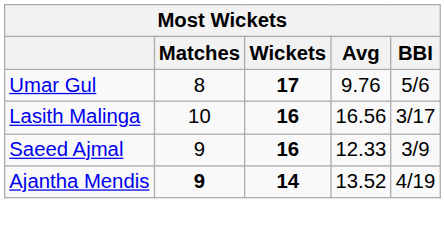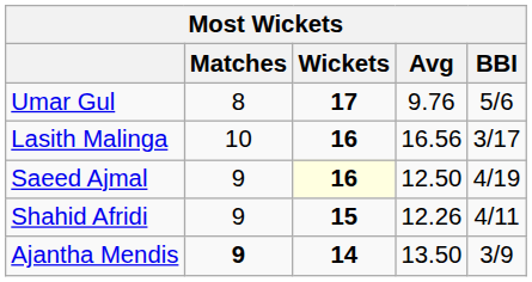 <table class="wikitable" style="text-align:center;">
 <tr>
 <th colspan=5>Most Wickets</th>
 </tr>
 <tr>
 <th></th>
 <th>Matches</th>
 <th>Wickets</th>
 <th>Avg</th>
 <th>BBI</th>
 </tr>
 <tr>
 <td align="left"> <a href='#'>Umar Gul</a></td>
 <td>8</td>
 <td><strong>17</strong></td>
 <td>9.76</td>
 <td>5/6</td>
 </tr>
 <tr>
 <td align="left"> <a href='#'>Lasith Malinga</a></td>
 <td>10</td>
 <td><strong>16</strong></td>
 <td>16.56</td>
 <td>3/17</td>
 </tr>
 <tr>
 <td align="left"> <a href='#'>Saeed Ajmal</a></td>
 <td>9</td>
-<td><strong>16</strong></td>
-<td>12.33</td>
-<td>3/9</td>
+<td style="background: lightyellow;"><strong>16</strong></td>
+<td>12.50</td>
+<td>4/19</td>
+</tr>
+<tr>
+<td align="left"> <a href='#'>Shahid Afridi</a></td>
+<td>9</td>
+<td><strong>15</strong></td>
+<td>12.26</td>
+<td>4/11</td>
 </tr>
 <tr>
 <td align="left"> <a href='#'>Ajantha Mendis</a></td>
 <td><strong>9</strong></td>
 <td><strong>14</strong></td>
-<td>13.52</td>
-<td>4/19</td>
+<td>13.50</td>
+<td>3/9</td>
 </tr>
 </table>
